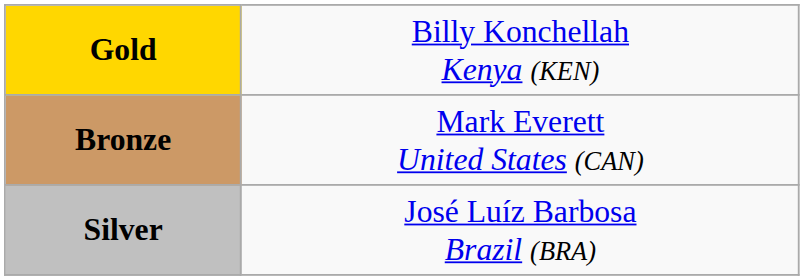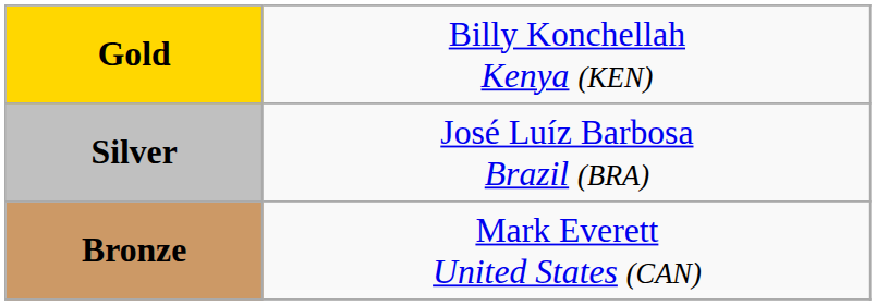 <table class="wikitable" style=" text-align:center; font-size:110%;" width="35%">
 <tr>
 <td bgcolor="gold"><strong>Gold</strong></td>
 <td> <a href='#'>Billy Konchellah</a><br><em><a href='#'>Kenya</a> <small>(KEN)</small></em></td>
 </tr>
 <tr>
+<td bgcolor="silver"><strong>Silver</strong></td>
+<td> <a href='#'>José Luíz Barbosa</a><br><em><a href='#'>Brazil</a> <small>(BRA)</small></em></td>
+</tr>
+<tr>
 <td bgcolor="CC9966"><strong>Bronze</strong></td>
 <td> <a href='#'>Mark Everett</a><br><em><a href='#'>United States</a> <small>(CAN)</small></em></td>
 </tr>
-<tr>
-<td bgcolor="silver"><strong>Silver</strong></td>
-<td> <a href='#'>José Luíz Barbosa</a><br><em><a href='#'>Brazil</a> <small>(BRA)</small></em></td>
-</tr>
 </table>
